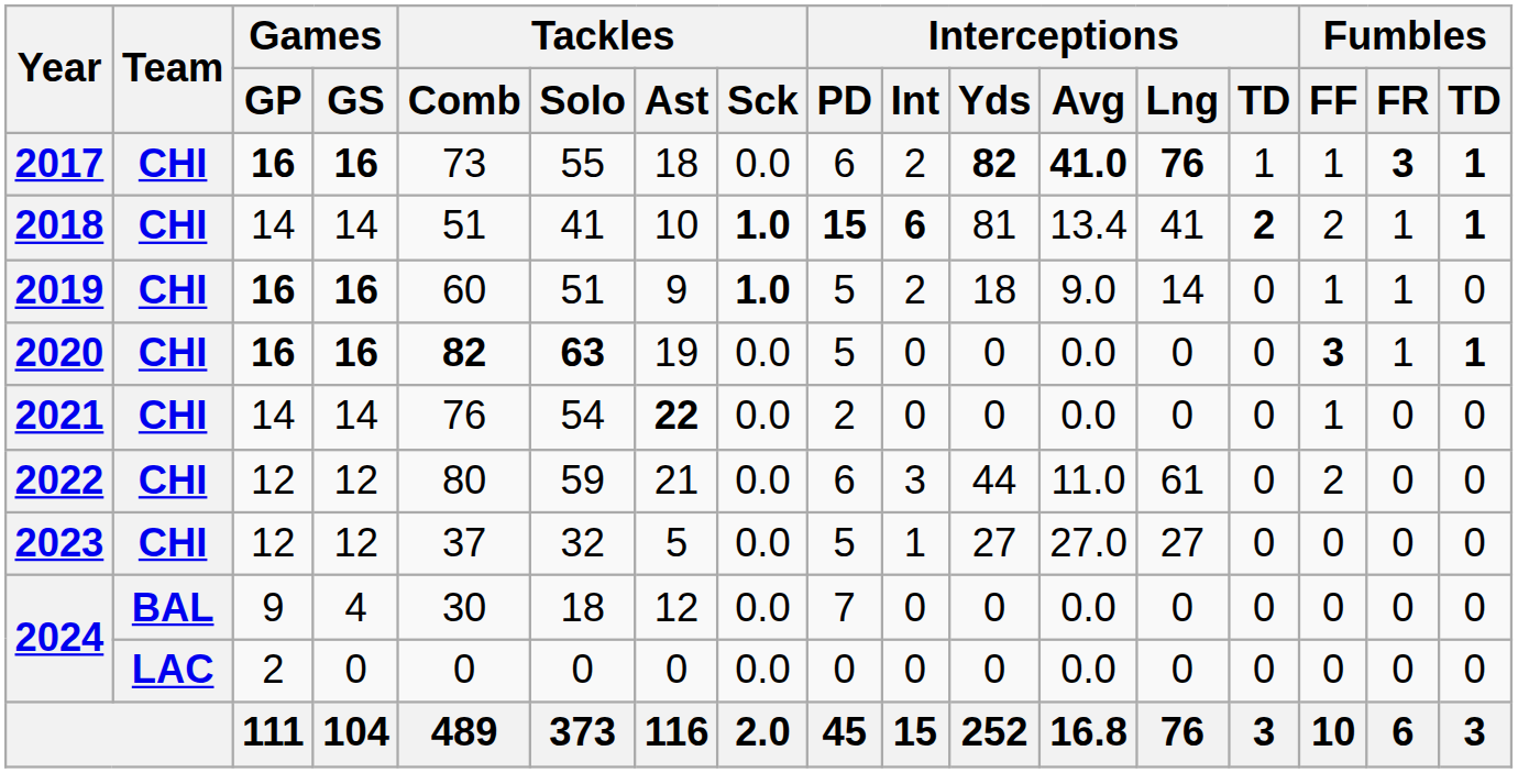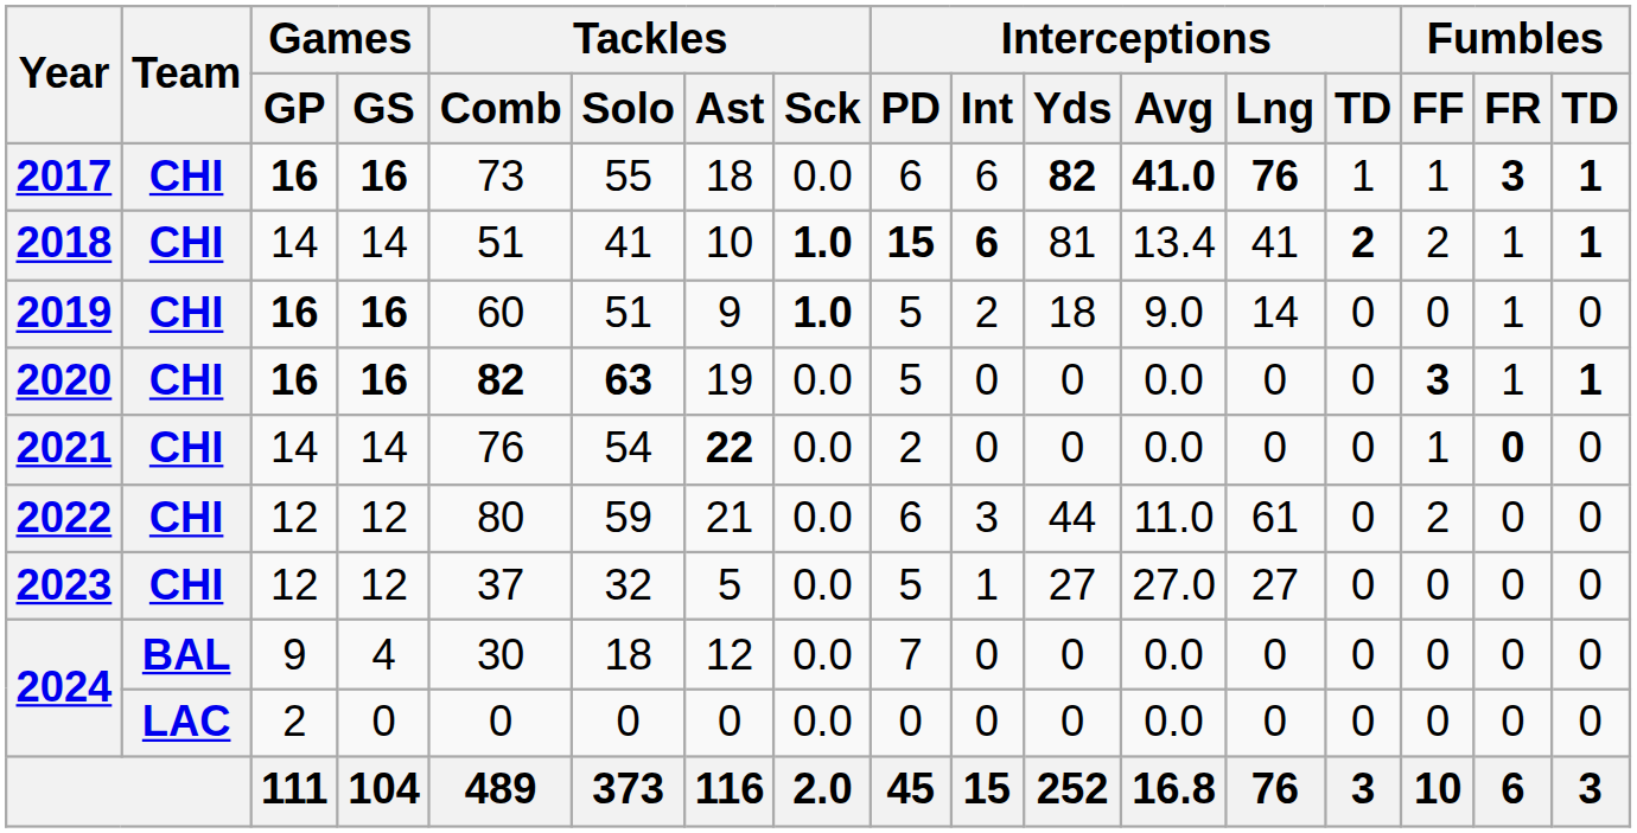 <table class="wikitable" style="text-align:center;">
 <tr>
 <th rowspan="2">Year</th>
 <th rowspan="2">Team</th>
 <th colspan="2">Games</th>
 <th colspan="4">Tackles</th>
 <th colspan="6">Interceptions</th>
 <th colspan="3">Fumbles</th>
 </tr>
 <tr>
 <th>GP</th>
 <th>GS</th>
 <th>Comb</th>
 <th>Solo</th>
 <th>Ast</th>
 <th>Sck</th>
 <th>PD</th>
 <th>Int</th>
 <th>Yds</th>
 <th>Avg</th>
 <th>Lng</th>
 <th>TD</th>
 <th>FF</th>
 <th>FR</th>
 <th>TD</th>
 </tr>
 <tr>
 <th><a href='#'>2017</a></th>
 <th><a href='#'>CHI</a></th>
 <td><strong>16</strong></td>
 <td><strong>16</strong></td>
 <td>73</td>
 <td>55</td>
 <td>18</td>
 <td>0.0</td>
 <td>6</td>
-<td>2</td>
+<td>6</td>
 <td><strong>82</strong></td>
 <td><strong>41.0</strong></td>
 <td><strong>76</strong></td>
 <td>1</td>
 <td>1</td>
 <td><strong>3</strong></td>
 <td><strong>1</strong></td>
 </tr>
 <tr>
 <th><a href='#'>2018</a></th>
 <th><a href='#'>CHI</a></th>
 <td>14</td>
 <td>14</td>
 <td>51</td>
 <td>41</td>
 <td>10</td>
 <td><strong>1.0</strong></td>
 <td><strong>15</strong></td>
 <td><strong>6</strong></td>
 <td>81</td>
 <td>13.4</td>
 <td>41</td>
 <td><strong>2</strong></td>
 <td>2</td>
 <td>1</td>
 <td><strong>1</strong></td>
 </tr>
 <tr>
 <th><a href='#'>2019</a></th>
 <th><a href='#'>CHI</a></th>
 <td><strong>16</strong></td>
 <td><strong>16</strong></td>
 <td>60</td>
 <td>51</td>
 <td>9</td>
 <td><strong>1.0</strong></td>
 <td>5</td>
 <td>2</td>
 <td>18</td>
 <td>9.0</td>
 <td>14</td>
 <td>0</td>
-<td>1</td>
+<td>0</td>
 <td>1</td>
 <td>0</td>
 </tr>
 <tr>
 <th><a href='#'>2020</a></th>
 <th><a href='#'>CHI</a></th>
 <td><strong>16</strong></td>
 <td><strong>16</strong></td>
 <td><strong>82</strong></td>
 <td><strong>63</strong></td>
 <td>19</td>
 <td>0.0</td>
 <td>5</td>
 <td>0</td>
 <td>0</td>
 <td>0.0</td>
 <td>0</td>
 <td>0</td>
 <td><strong>3</strong></td>
 <td>1</td>
 <td><strong>1</strong></td>
 </tr>
 <tr>
 <th><a href='#'>2021</a></th>
 <th><a href='#'>CHI</a></th>
 <td>14</td>
 <td>14</td>
 <td>76</td>
 <td>54</td>
 <td><strong>22</strong></td>
 <td>0.0</td>
 <td>2</td>
 <td>0</td>
 <td>0</td>
 <td>0.0</td>
 <td>0</td>
 <td>0</td>
 <td>1</td>
-<td>0</td>
+<td><strong>0</strong></td>
 <td>0</td>
 </tr>
 <tr>
 <th><a href='#'>2022</a></th>
 <th><a href='#'>CHI</a></th>
 <td>12</td>
 <td>12</td>
 <td>80</td>
 <td>59</td>
 <td>21</td>
 <td>0.0</td>
 <td>6</td>
 <td>3</td>
 <td>44</td>
 <td>11.0</td>
 <td>61</td>
 <td>0</td>
 <td>2</td>
 <td>0</td>
 <td>0</td>
 </tr>
 <tr>
 <th><a href='#'>2023</a></th>
 <th><a href='#'>CHI</a></th>
 <td>12</td>
 <td>12</td>
 <td>37</td>
 <td>32</td>
 <td>5</td>
 <td>0.0</td>
 <td>5</td>
 <td>1</td>
 <td>27</td>
 <td>27.0</td>
 <td>27</td>
 <td>0</td>
 <td>0</td>
 <td>0</td>
 <td>0</td>
 </tr>
 <tr>
 <th rowspan="2"><a href='#'>2024</a></th>
 <th><a href='#'>BAL</a></th>
 <td>9</td>
 <td>4</td>
 <td>30</td>
 <td>18</td>
 <td>12</td>
 <td>0.0</td>
 <td>7</td>
 <td>0</td>
 <td>0</td>
 <td>0.0</td>
 <td>0</td>
 <td>0</td>
 <td>0</td>
 <td>0</td>
 <td>0</td>
 </tr>
 <tr>
 <th><a href='#'>LAC</a></th>
 <td>2</td>
 <td>0</td>
 <td>0</td>
 <td>0</td>
 <td>0</td>
 <td>0.0</td>
 <td>0</td>
 <td>0</td>
 <td>0</td>
 <td>0.0</td>
 <td>0</td>
 <td>0</td>
 <td>0</td>
 <td>0</td>
 <td>0</td>
 </tr>
 <tr>
 <th colspan="2"></th>
 <th>111</th>
 <th>104</th>
 <th>489</th>
 <th>373</th>
 <th>116</th>
 <th>2.0</th>
 <th>45</th>
 <th>15</th>
 <th>252</th>
 <th>16.8</th>
 <th>76</th>
 <th>3</th>
 <th>10</th>
 <th>6</th>
 <th>3</th>
 </tr>
 </table>
